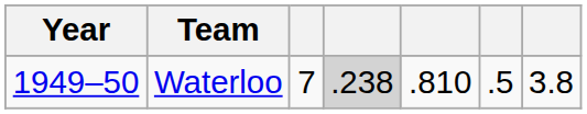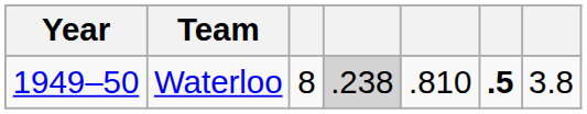 <table class="wikitable sortable" style="text-align:right;">
 <tr>
 <th scope="col">Year</th>
 <th scope="col">Team</th>
 <th scope="col"></th>
 <th scope="col"></th>
 <th scope="col"></th>
 <th scope="col"></th>
 <th scope="col"></th>
 </tr>
 <tr>
 <td style="text-align:left;"><a href='#'>1949–50</a></td>
 <td style="text-align:left;"><a href='#'>Waterloo</a></td>
-<td>7</td>
+<td>8</td>
 <td style="background: lightgrey;">.238</td>
 <td>.810</td>
-<td>.5</td>
+<td><strong>.5</strong></td>
 <td>3.8</td>
 </tr>
 </table>
